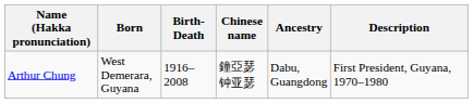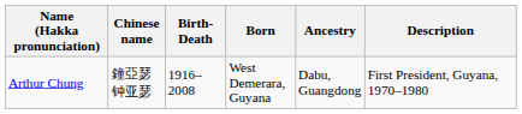 <table class="wikitable">
 <tr>
 <th width="115">Name<br>(Hakka pronunciation)</th>
+<th width="60">Chinese name</th>
+<th width="65">Birth-Death</th>
 <th width="75">Born</th>
-<th width="65">Birth-Death</th>
-<th width="60">Chinese name</th>
 <th width="75">Ancestry</th>
 <th>Description</th>
 </tr>
 <tr>
 <td><a href='#'>Arthur Chung</a></td>
+<td>鐘亞瑟<br>钟亚瑟</td>
+<td>1916–2008</td>
 <td>West Demerara, Guyana</td>
-<td>1916–2008</td>
-<td>鐘亞瑟<br>钟亚瑟</td>
 <td>Dabu, Guangdong</td>
 <td>First President, Guyana, 1970–1980</td>
 </tr>
 </table>
